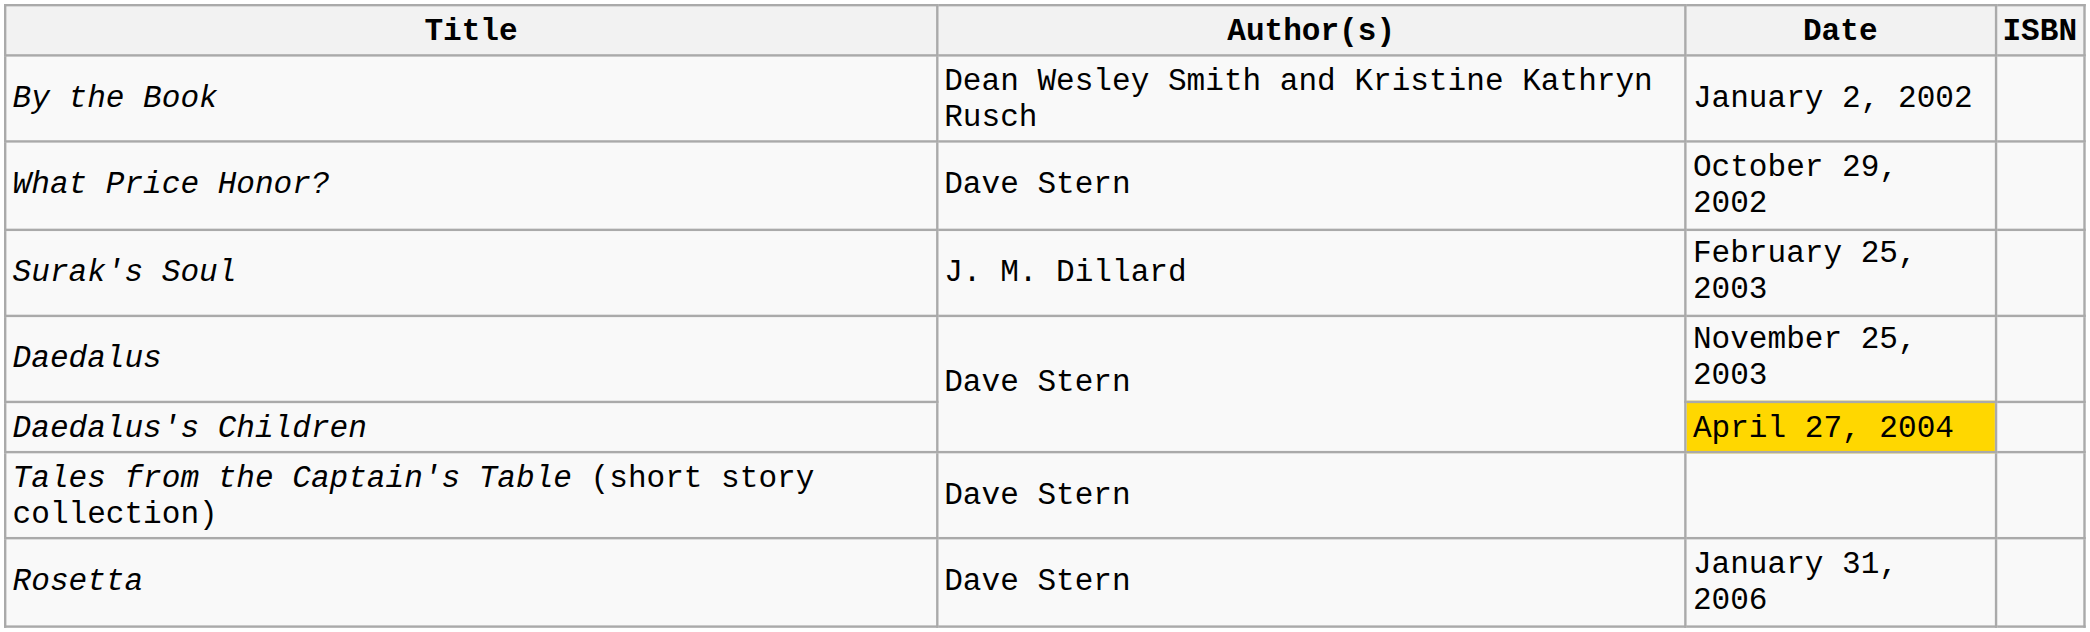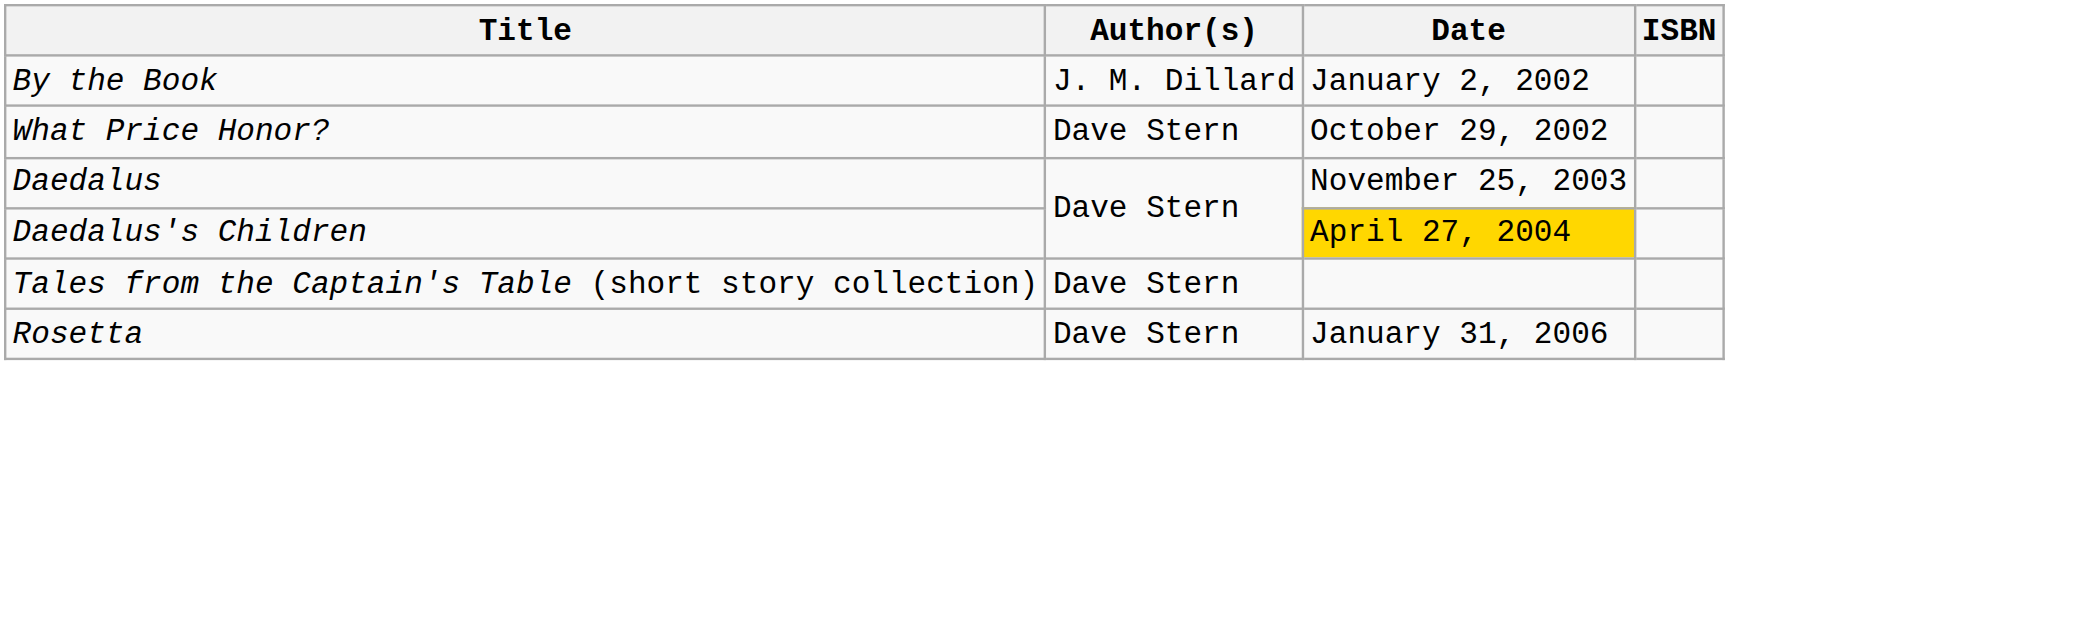 <table class="wikitable">
 <tr>
 <th>Title</th>
 <th>Author(s)</th>
 <th>Date</th>
 <th>ISBN</th>
 </tr>
 <tr>
 <td><em>By the Book</em></td>
-<td>Dean Wesley Smith and Kristine Kathryn Rusch</td>
+<td>J. M. Dillard</td>
 <td>January 2, 2002</td>
 <td></td>
 </tr>
 <tr>
 <td><em>What Price Honor?</em></td>
 <td>Dave Stern</td>
 <td>October 29, 2002</td>
-<td></td>
-</tr>
-<tr>
-<td><em>Surak's Soul</em></td>
-<td>J. M. Dillard</td>
-<td>February 25, 2003</td>
 <td></td>
 </tr>
 <tr>
 <td><em>Daedalus</em></td>
 <td rowspan="2">Dave Stern</td>
 <td>November 25, 2003</td>
 <td></td>
 </tr>
 <tr>
 <td><em>Daedalus's Children</em></td>
 <td style="background: gold;">April 27, 2004</td>
 <td></td>
 </tr>
 <tr>
 <td><em>Tales from the Captain's Table</em> (short story collection)</td>
 <td>Dave Stern</td>
 <td></td>
 <td></td>
 </tr>
 <tr>
 <td><em>Rosetta</em></td>
 <td>Dave Stern</td>
 <td>January 31, 2006</td>
 <td></td>
 </tr>
 </table>
